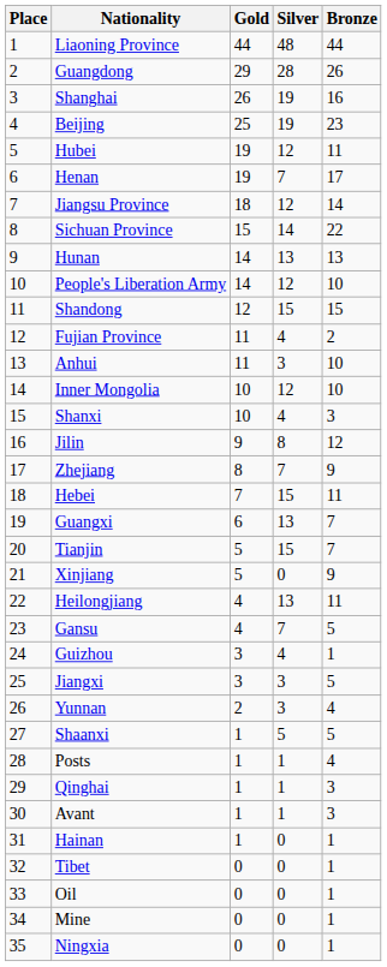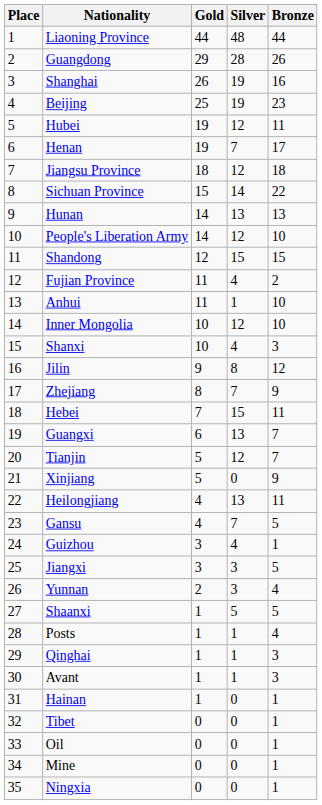 <table class="wikitable">
 <tr>
 <th>Place</th>
 <th>Nationality</th>
 <th>Gold</th>
 <th>Silver</th>
 <th>Bronze</th>
 </tr>
 <tr>
 <td>1</td>
 <td><a href='#'>Liaoning Province</a></td>
 <td>44</td>
 <td>48</td>
 <td>44</td>
 </tr>
 <tr>
 <td>2</td>
 <td><a href='#'>Guangdong</a></td>
 <td>29</td>
 <td>28</td>
 <td>26</td>
 </tr>
 <tr>
 <td>3</td>
 <td><a href='#'>Shanghai</a></td>
 <td>26</td>
 <td>19</td>
 <td>16</td>
 </tr>
 <tr>
 <td>4</td>
 <td><a href='#'>Beijing</a></td>
 <td>25</td>
 <td>19</td>
 <td>23</td>
 </tr>
 <tr>
 <td>5</td>
 <td><a href='#'>Hubei</a></td>
 <td>19</td>
 <td>12</td>
 <td>11</td>
 </tr>
 <tr>
 <td>6</td>
 <td><a href='#'>Henan</a></td>
 <td>19</td>
 <td>7</td>
 <td>17</td>
 </tr>
 <tr>
 <td>7</td>
 <td><a href='#'>Jiangsu Province</a></td>
 <td>18</td>
 <td>12</td>
-<td>14</td>
+<td>18</td>
 </tr>
 <tr>
 <td>8</td>
 <td><a href='#'>Sichuan Province</a></td>
 <td>15</td>
 <td>14</td>
 <td>22</td>
 </tr>
 <tr>
 <td>9</td>
 <td><a href='#'>Hunan</a></td>
 <td>14</td>
 <td>13</td>
 <td>13</td>
 </tr>
 <tr>
 <td>10</td>
 <td><a href='#'>People's Liberation Army</a></td>
 <td>14</td>
 <td>12</td>
 <td>10</td>
 </tr>
 <tr>
 <td>11</td>
 <td><a href='#'>Shandong</a></td>
 <td>12</td>
 <td>15</td>
 <td>15</td>
 </tr>
 <tr>
 <td>12</td>
 <td><a href='#'>Fujian Province</a></td>
 <td>11</td>
 <td>4</td>
 <td>2</td>
 </tr>
 <tr>
 <td>13</td>
 <td><a href='#'>Anhui</a></td>
 <td>11</td>
-<td>3</td>
+<td>1</td>
 <td>10</td>
 </tr>
 <tr>
 <td>14</td>
 <td><a href='#'>Inner Mongolia</a></td>
 <td>10</td>
 <td>12</td>
 <td>10</td>
 </tr>
 <tr>
 <td>15</td>
 <td><a href='#'>Shanxi</a></td>
 <td>10</td>
 <td>4</td>
 <td>3</td>
 </tr>
 <tr>
 <td>16</td>
 <td><a href='#'>Jilin</a></td>
 <td>9</td>
 <td>8</td>
 <td>12</td>
 </tr>
 <tr>
 <td>17</td>
 <td><a href='#'>Zhejiang</a></td>
 <td>8</td>
 <td>7</td>
 <td>9</td>
 </tr>
 <tr>
 <td>18</td>
 <td><a href='#'>Hebei</a></td>
 <td>7</td>
 <td>15</td>
 <td>11</td>
 </tr>
 <tr>
 <td>19</td>
 <td><a href='#'>Guangxi</a></td>
 <td>6</td>
 <td>13</td>
 <td>7</td>
 </tr>
 <tr>
 <td>20</td>
 <td><a href='#'>Tianjin</a></td>
 <td>5</td>
-<td>15</td>
+<td>12</td>
 <td>7</td>
 </tr>
 <tr>
 <td>21</td>
 <td><a href='#'>Xinjiang</a></td>
 <td>5</td>
 <td>0</td>
 <td>9</td>
 </tr>
 <tr>
 <td>22</td>
 <td><a href='#'>Heilongjiang</a></td>
 <td>4</td>
 <td>13</td>
 <td>11</td>
 </tr>
 <tr>
 <td>23</td>
 <td><a href='#'>Gansu</a></td>
 <td>4</td>
 <td>7</td>
 <td>5</td>
 </tr>
 <tr>
 <td>24</td>
 <td><a href='#'>Guizhou</a></td>
 <td>3</td>
 <td>4</td>
 <td>1</td>
 </tr>
 <tr>
 <td>25</td>
 <td><a href='#'>Jiangxi</a></td>
 <td>3</td>
 <td>3</td>
 <td>5</td>
 </tr>
 <tr>
 <td>26</td>
 <td><a href='#'>Yunnan</a></td>
 <td>2</td>
 <td>3</td>
 <td>4</td>
 </tr>
 <tr>
 <td>27</td>
 <td><a href='#'>Shaanxi</a></td>
 <td>1</td>
 <td>5</td>
 <td>5</td>
 </tr>
 <tr>
 <td>28</td>
 <td>Posts</td>
 <td>1</td>
 <td>1</td>
 <td>4</td>
 </tr>
 <tr>
 <td>29</td>
 <td><a href='#'>Qinghai</a></td>
 <td>1</td>
 <td>1</td>
 <td>3</td>
 </tr>
 <tr>
 <td>30</td>
 <td>Avant</td>
 <td>1</td>
 <td>1</td>
 <td>3</td>
 </tr>
 <tr>
 <td>31</td>
 <td><a href='#'>Hainan</a></td>
 <td>1</td>
 <td>0</td>
 <td>1</td>
 </tr>
 <tr>
 <td>32</td>
 <td><a href='#'>Tibet</a></td>
 <td>0</td>
 <td>0</td>
 <td>1</td>
 </tr>
 <tr>
 <td>33</td>
 <td>Oil</td>
 <td>0</td>
 <td>0</td>
 <td>1</td>
 </tr>
 <tr>
 <td>34</td>
 <td>Mine</td>
 <td>0</td>
 <td>0</td>
 <td>1</td>
 </tr>
 <tr>
 <td>35</td>
 <td><a href='#'>Ningxia</a></td>
 <td>0</td>
 <td>0</td>
 <td>1</td>
 </tr>
 </table>
